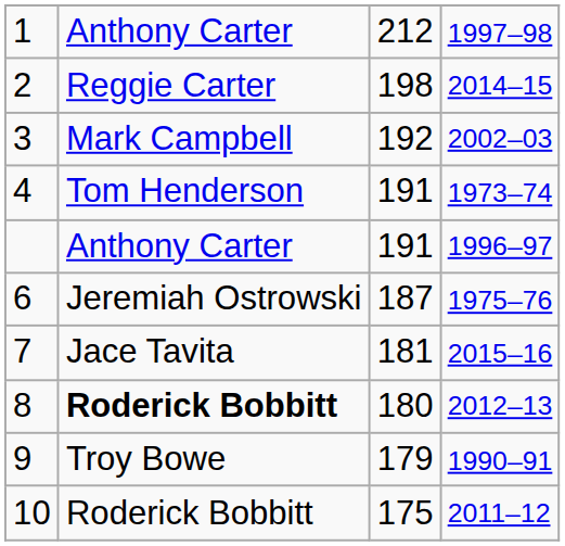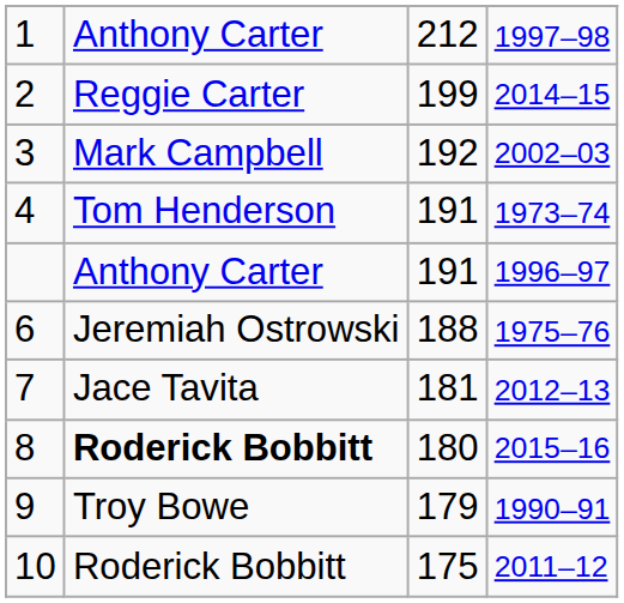 <table class="wikitable">
 <tr>
 </tr>
 <tr>
 <td>1</td>
 <td><a href='#'>Anthony Carter</a></td>
 <td>212</td>
 <td style="font-size:80%;"><a href='#'>1997–98</a></td>
 </tr>
 <tr>
 <td>2</td>
 <td><a href='#'>Reggie Carter</a></td>
-<td>198</td>
+<td>199</td>
 <td style="font-size:80%;"><a href='#'>2014–15</a></td>
 </tr>
 <tr>
 <td>3</td>
 <td><a href='#'>Mark Campbell</a></td>
 <td>192</td>
 <td style="font-size:80%;"><a href='#'>2002–03</a></td>
 </tr>
 <tr>
 <td>4</td>
 <td><a href='#'>Tom Henderson</a></td>
 <td>191</td>
 <td style="font-size:80%;"><a href='#'>1973–74</a></td>
 </tr>
 <tr>
 <td></td>
 <td><a href='#'>Anthony Carter</a></td>
 <td>191</td>
 <td style="font-size:80%;"><a href='#'>1996–97</a></td>
 </tr>
 <tr>
 <td>6</td>
 <td>Jeremiah Ostrowski</td>
-<td>187</td>
+<td>188</td>
 <td style="font-size:80%;"><a href='#'>1975–76</a></td>
 </tr>
 <tr>
 <td>7</td>
 <td>Jace Tavita</td>
 <td>181</td>
-<td style="font-size:80%;"><a href='#'>2015–16</a></td>
+<td style="font-size:80%;"><a href='#'>2012–13</a></td>
 </tr>
 <tr>
 <td>8</td>
 <td><strong>Roderick Bobbitt</strong></td>
 <td>180</td>
-<td style="font-size:80%;"><a href='#'>2012–13</a></td>
+<td style="font-size:80%;"><a href='#'>2015–16</a></td>
 </tr>
 <tr>
 <td>9</td>
 <td>Troy Bowe</td>
 <td>179</td>
 <td style="font-size:80%;"><a href='#'>1990–91</a></td>
 </tr>
 <tr>
 <td>10</td>
 <td>Roderick Bobbitt</td>
 <td>175</td>
 <td style="font-size:80%;"><a href='#'>2011–12</a></td>
 </tr>
 </table>
